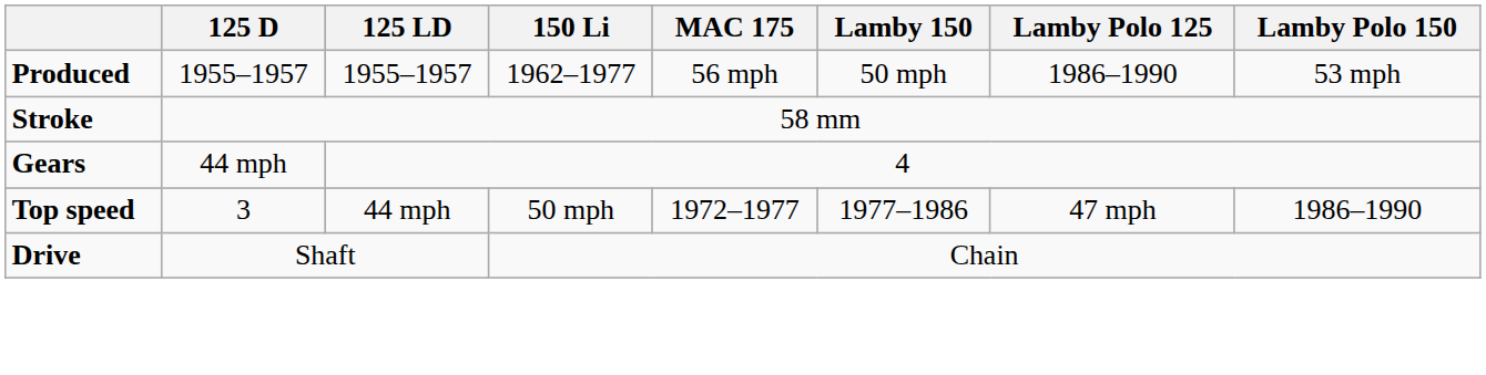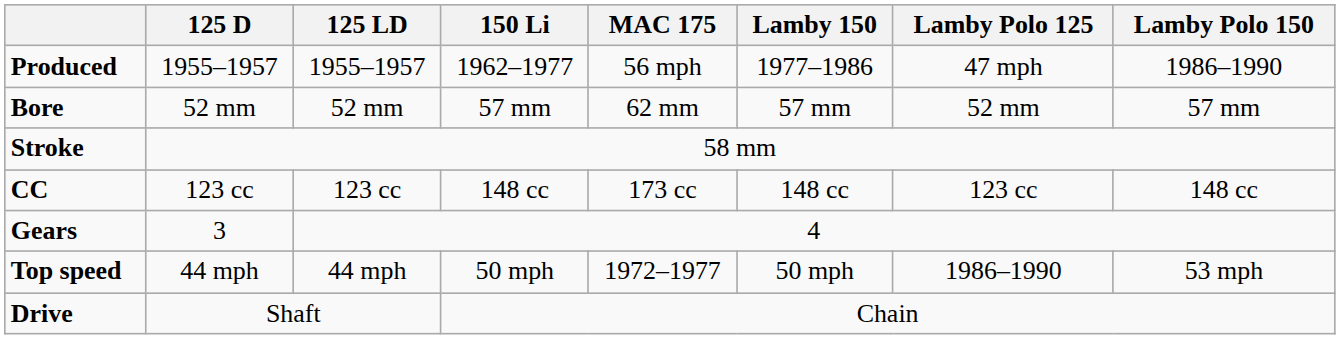 <table class="wikitable" style="width:65%">
 <tr>
 <th></th>
 <th>125 D</th>
 <th>125 LD</th>
 <th>150 Li</th>
 <th>MAC 175</th>
 <th>Lamby 150</th>
 <th>Lamby Polo 125</th>
 <th>Lamby Polo 150</th>
 </tr>
 <tr>
 <td><strong>Produced</strong></td>
 <td align="center">1955–1957</td>
 <td align="center">1955–1957</td>
 <td align="center">1962–1977</td>
 <td align="center">56 mph</td>
-<td align="center">50 mph</td>
+<td align="center">1977–1986</td>
+<td align="center">47 mph</td>
 <td align="center">1986–1990</td>
-<td align="center">53 mph</td>
+</tr>
+<tr>
+<td><strong>Bore</strong></td>
+<td align="center">52 mm</td>
+<td align="center">52 mm</td>
+<td align="center">57 mm</td>
+<td align="center">62 mm</td>
+<td align="center">57 mm</td>
+<td align="center">52 mm</td>
+<td align="center">57 mm</td>
 </tr>
 <tr>
 <td><strong>Stroke</strong></td>
 <td colspan="7" align="center">58 mm</td>
 </tr>
 <tr>
+<td><strong>CC</strong></td>
+<td align="center">123 cc</td>
+<td align="center">123 cc</td>
+<td align="center">148 cc</td>
+<td align="center">173 cc</td>
+<td align="center">148 cc</td>
+<td align="center">123 cc</td>
+<td align="center">148 cc</td>
+</tr>
+<tr>
 <td><strong>Gears</strong></td>
-<td align="center">44 mph</td>
+<td align="center">3</td>
 <td colspan="6" align="center">4</td>
 </tr>
 <tr>
 <td><strong>Top speed</strong></td>
-<td align="center">3</td>
+<td align="center">44 mph</td>
 <td align="center">44 mph</td>
 <td align="center">50 mph</td>
 <td align="center">1972–1977</td>
-<td align="center">1977–1986</td>
-<td align="center">47 mph</td>
+<td align="center">50 mph</td>
 <td align="center">1986–1990</td>
+<td align="center">53 mph</td>
 </tr>
 <tr>
 <td><strong>Drive</strong></td>
 <td colspan="2"  align="center">Shaft</td>
 <td colspan="5" align="center">Chain</td>
 </tr>
 </table>
